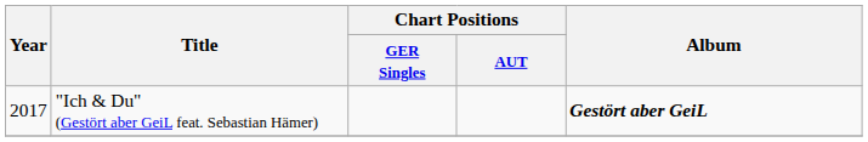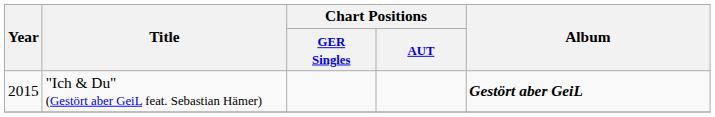 <table class="wikitable">
 <tr>
 <th width="28" rowspan="2"><strong>Year</strong></th>
 <th width="247" rowspan="2"><strong>Title</strong></th>
 <th colspan="2"><strong>Chart Positions</strong></th>
 <th width="247" rowspan="2"><strong>Album</strong></th>
 </tr>
 <tr>
 <th width="86"><small><a href='#'>GER <br>Singles</a></small></th>
 <th width="86"><small><a href='#'>AUT</a><br></small></th>
 </tr>
 <tr>
-<td align="left">2017</td>
+<td align="left">2015</td>
 <td>"Ich & Du"<small><br>(<a href='#'>Gestört aber GeiL</a> feat. Sebastian Hämer)</small></td>
 <td></td>
 <td></td>
 <td align="left" rowspan="1"><strong><em>Gestört aber GeiL</em></strong></td>
 </tr>
 <tr>
 </tr>
 </table>
